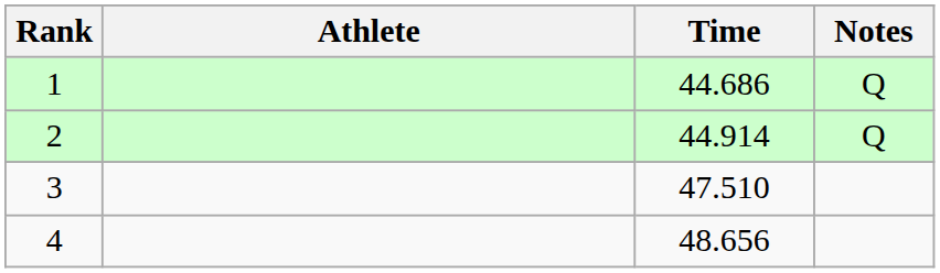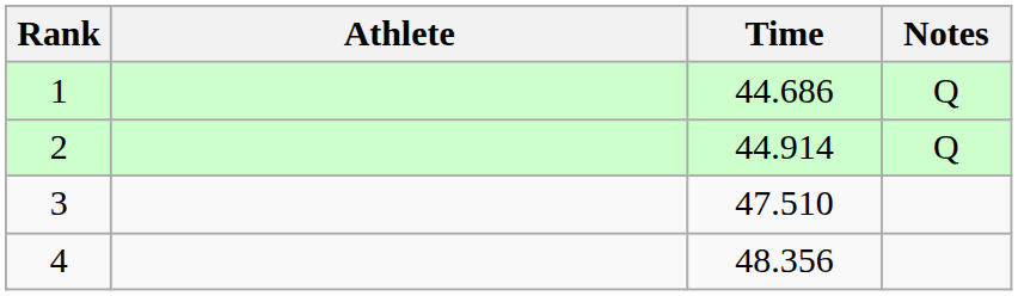 <table class=wikitable style="text-align:center">
 <tr>
 <th width=40>Rank</th>
 <th width=250>Athlete</th>
 <th width=80>Time</th>
 <th width=50>Notes</th>
 </tr>
 <tr bgcolor="ccffcc">
 <td>1</td>
 <td align=left></td>
 <td>44.686</td>
 <td>Q</td>
 </tr>
 <tr bgcolor="ccffcc">
 <td>2</td>
 <td align=left></td>
 <td>44.914</td>
 <td>Q</td>
 </tr>
 <tr>
 <td>3</td>
 <td align=left></td>
 <td>47.510</td>
 <td></td>
 </tr>
 <tr>
 <td>4</td>
 <td align=left></td>
-<td>48.656</td>
+<td>48.356</td>
 <td></td>
 </tr>
 </table>
